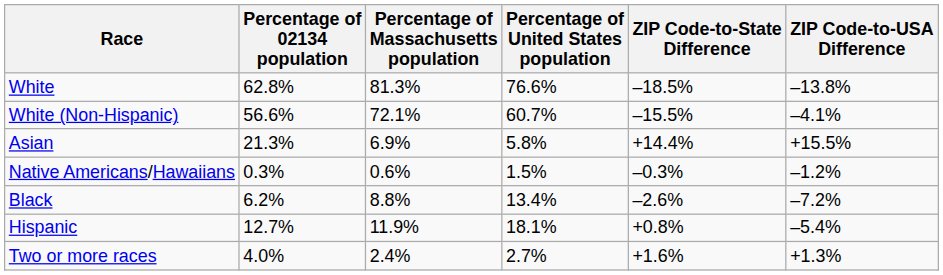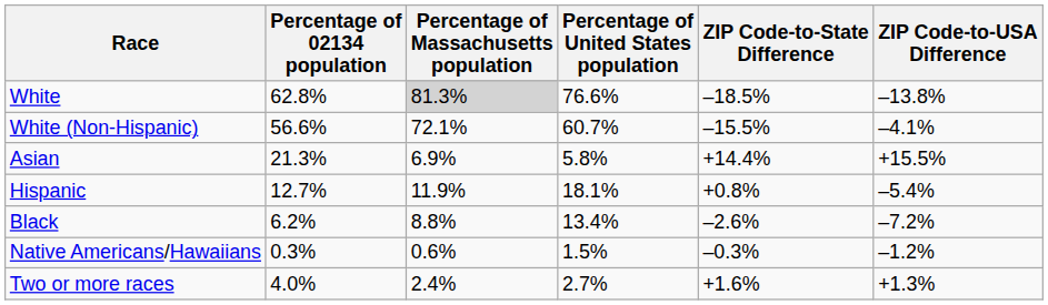 <table class="wikitable sortable collapsible" style="font-size: 90%;">
 <tr>
 <th>Race</th>
 <th>Percentage of <br>02134<br>population</th>
 <th>Percentage of<br>Massachusetts<br>population</th>
 <th>Percentage of<br>United States<br>population</th>
 <th>ZIP Code-to-State<br>Difference</th>
 <th>ZIP Code-to-USA<br>Difference</th>
 </tr>
 <tr>
 <td><a href='#'>White</a></td>
 <td>62.8%</td>
-<td>81.3%</td>
+<td style="background: lightgrey;">81.3%</td>
 <td>76.6%</td>
 <td>–18.5%</td>
 <td>–13.8%</td>
 </tr>
 <tr>
 <td><a href='#'>White (Non-Hispanic)</a></td>
 <td>56.6%</td>
 <td>72.1%</td>
 <td>60.7%</td>
 <td>–15.5%</td>
 <td>–4.1%</td>
 </tr>
 <tr>
 <td><a href='#'>Asian</a></td>
 <td>21.3%</td>
 <td>6.9%</td>
 <td>5.8%</td>
 <td>+14.4%</td>
 <td>+15.5%</td>
 </tr>
 <tr>
-<td><a href='#'>Native Americans</a>/<a href='#'>Hawaiians</a></td>
-<td>0.3%</td>
-<td>0.6%</td>
-<td>1.5%</td>
-<td>–0.3%</td>
-<td>–1.2%</td>
+<td><a href='#'>Hispanic</a></td>
+<td>12.7%</td>
+<td>11.9%</td>
+<td>18.1%</td>
+<td>+0.8%</td>
+<td>–5.4%</td>
 </tr>
 <tr>
 <td><a href='#'>Black</a></td>
 <td>6.2%</td>
 <td>8.8%</td>
 <td>13.4%</td>
 <td>–2.6%</td>
 <td>–7.2%</td>
 </tr>
 <tr>
-<td><a href='#'>Hispanic</a></td>
-<td>12.7%</td>
-<td>11.9%</td>
-<td>18.1%</td>
-<td>+0.8%</td>
-<td>–5.4%</td>
+<td><a href='#'>Native Americans</a>/<a href='#'>Hawaiians</a></td>
+<td>0.3%</td>
+<td>0.6%</td>
+<td>1.5%</td>
+<td>–0.3%</td>
+<td>–1.2%</td>
 </tr>
 <tr>
 <td><a href='#'>Two or more races</a></td>
 <td>4.0%</td>
 <td>2.4%</td>
 <td>2.7%</td>
 <td>+1.6%</td>
 <td>+1.3%</td>
 </tr>
 </table>
